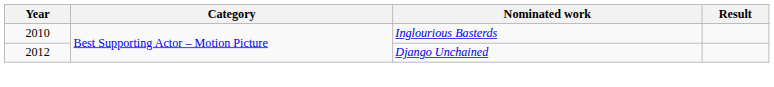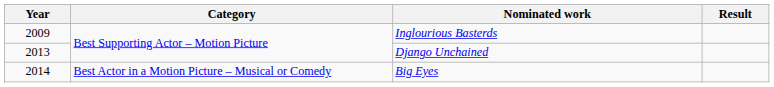 <table class=wikitable>
 <tr>
 <th scope="col" style="width:5em;">Year</th>
 <th scope="col" style="width:26em;">Category</th>
 <th scope="col" style="width:25em;">Nominated work</th>
 <th scope="col" style="width:5em;">Result</th>
 </tr>
 <tr>
-<td style="text-align:center;">2010</td>
+<td style="text-align:center;">2009</td>
 <td rowspan=2><a href='#'>Best Supporting Actor – Motion Picture</a></td>
 <td><em><a href='#'>Inglourious Basterds</a></em></td>
 <td></td>
 </tr>
 <tr>
-<td style="text-align:center;">2012</td>
+<td style="text-align:center;">2013</td>
 <td><em><a href='#'>Django Unchained</a></em></td>
 <td></td>
 </tr>
+<tr>
+<td style="text-align:center;">2014</td>
+<td><a href='#'>Best Actor in a Motion Picture – Musical or Comedy</a></td>
+<td><em><a href='#'>Big Eyes</a></em></td>
+<td></td>
+</tr>
 </table>
